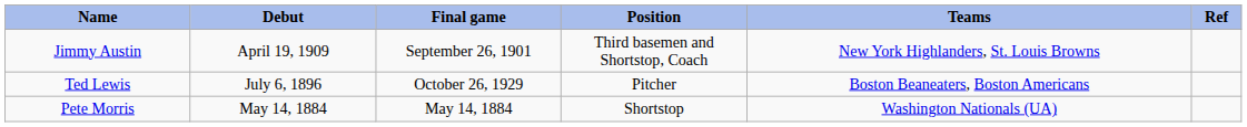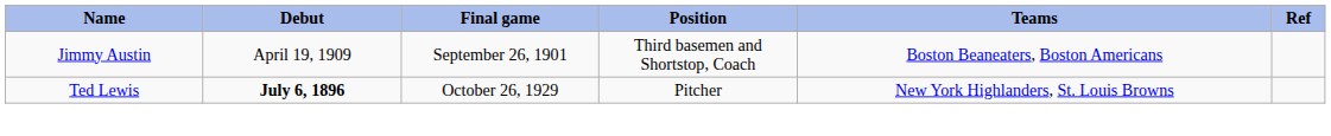 <table class="wikitable" style="width: 100%">
 <tr>
 <th style="background:#a8bdec; width:15%;">Name</th>
 <th style="width:15%; background:#a8bdec;">Debut</th>
 <th style="width:15%; background:#a8bdec;">Final game</th>
 <th style="width:15%; background:#a8bdec;">Position</th>
 <th style="width:36%; background:#a8bdec;">Teams</th>
 <th style="width:4%; background:#a8bdec;">Ref</th>
 </tr>
 <tr align=center>
 <td><a href='#'>Jimmy Austin</a></td>
 <td>April 19, 1909</td>
 <td>September 26, 1901</td>
 <td>Third basemen and Shortstop, Coach</td>
-<td><a href='#'>New York Highlanders</a>, <a href='#'>St. Louis Browns</a></td>
+<td><a href='#'>Boston Beaneaters</a>, <a href='#'>Boston Americans</a></td>
 <td></td>
 </tr>
 <tr align=center>
 <td><a href='#'>Ted Lewis</a></td>
-<td>July 6, 1896</td>
+<td><strong>July 6, 1896</strong></td>
 <td>October 26, 1929</td>
 <td>Pitcher</td>
-<td><a href='#'>Boston Beaneaters</a>, <a href='#'>Boston Americans</a></td>
-<td></td>
-</tr>
-<tr align=center>
-<td><a href='#'>Pete Morris</a></td>
-<td>May 14, 1884</td>
-<td>May 14, 1884</td>
-<td>Shortstop</td>
-<td><a href='#'>Washington Nationals (UA)</a></td>
+<td><a href='#'>New York Highlanders</a>, <a href='#'>St. Louis Browns</a></td>
 <td></td>
 </tr>
 </table>
